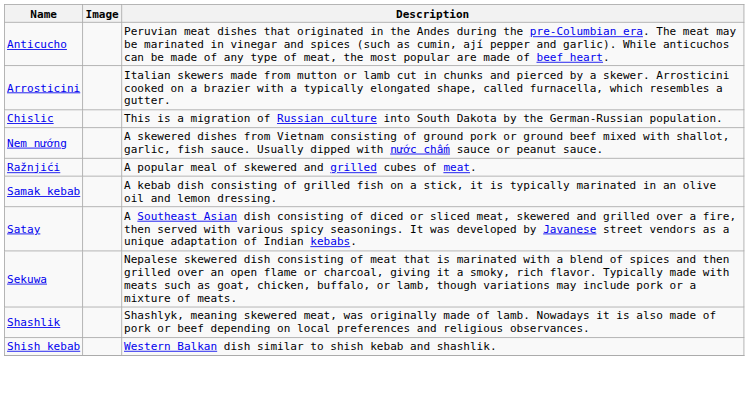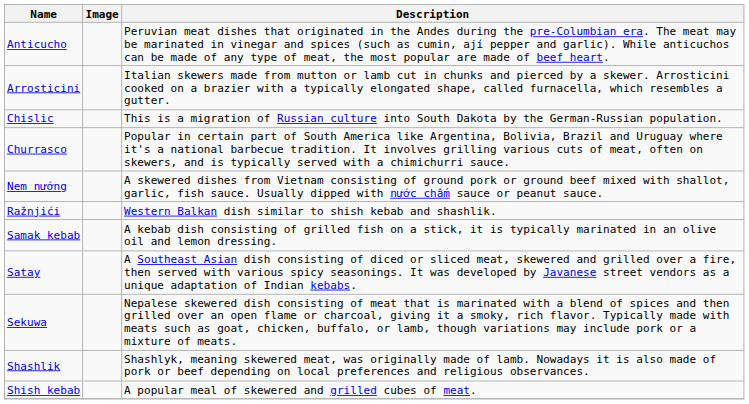 <table class="wikitable sortable">
 <tr>
 <th>Name</th>
 <th class="unsortable">Image</th>
 <th>Description</th>
 </tr>
 <tr>
 <td><a href='#'>Anticucho</a></td>
 <td></td>
 <td>Peruvian meat dishes that originated in the Andes during the <a href='#'>pre-Columbian era</a>. The meat may be marinated in vinegar and spices (such as cumin, ají pepper and garlic). While anticuchos can be made of any type of meat, the most popular are made of <a href='#'>beef heart</a>.</td>
 </tr>
 <tr>
 <td><a href='#'>Arrosticini</a></td>
 <td></td>
 <td>Italian skewers made from mutton or lamb cut in chunks and pierced by a skewer. Arrosticini cooked on a brazier with a typically elongated shape, called furnacella, which resembles a gutter.</td>
 </tr>
 <tr>
 <td><a href='#'>Chislic</a></td>
 <td></td>
 <td>This is a migration of <a href='#'>Russian culture</a> into South Dakota by the German-Russian population.</td>
 </tr>
 <tr>
+<td><a href='#'>Churrasco</a></td>
+<td></td>
+<td>Popular in certain part of South America like Argentina, Bolivia, Brazil and Uruguay where it's a national barbecue tradition. It involves grilling various cuts of meat, often on skewers, and is typically served with a chimichurri sauce.</td>
+</tr>
+<tr>
 <td><a href='#'>Nem nướng</a></td>
 <td></td>
 <td>A skewered dishes from Vietnam consisting of ground pork or ground beef mixed with shallot, garlic, fish sauce. Usually dipped with <a href='#'>nước chấm</a> sauce or peanut sauce.</td>
 </tr>
 <tr>
 <td><a href='#'>Ražnjići</a></td>
 <td></td>
-<td>A popular meal of skewered and <a href='#'>grilled</a> cubes of <a href='#'>meat</a>.</td>
+<td><a href='#'>Western Balkan</a> dish similar to shish kebab and shashlik.</td>
 </tr>
 <tr>
 <td><a href='#'>Samak kebab</a></td>
 <td></td>
 <td>A kebab dish consisting of grilled fish on a stick, it is typically marinated in an olive oil and lemon dressing.</td>
 </tr>
 <tr>
 <td><a href='#'>Satay</a></td>
 <td></td>
 <td>A <a href='#'>Southeast Asian</a> dish consisting of diced or sliced meat, skewered and grilled over a fire, then served with various spicy seasonings. It was developed by <a href='#'>Javanese</a> street vendors as a unique adaptation of Indian <a href='#'>kebabs</a>.</td>
 </tr>
 <tr>
 <td><a href='#'>Sekuwa</a></td>
 <td></td>
 <td>Nepalese skewered dish consisting of meat that is marinated with a blend of spices and then grilled over an open flame or charcoal, giving it a smoky, rich flavor. Typically made with meats such as goat, chicken, buffalo, or lamb, though variations may include pork or a mixture of meats.</td>
 </tr>
 <tr>
 <td><a href='#'>Shashlik</a></td>
 <td></td>
 <td>Shashlyk, meaning skewered meat, was originally made of lamb. Nowadays it is also made of pork or beef depending on local preferences and religious observances.</td>
 </tr>
 <tr>
 <td><a href='#'>Shish kebab</a></td>
 <td></td>
-<td><a href='#'>Western Balkan</a> dish similar to shish kebab and shashlik.</td>
+<td>A popular meal of skewered and <a href='#'>grilled</a> cubes of <a href='#'>meat</a>.</td>
 </tr>
 <tr>
 </tr>
 </table>
